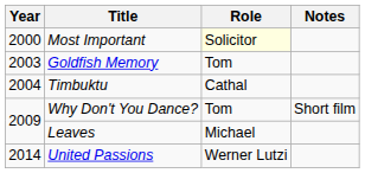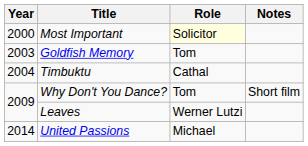 <table class="wikitable sortable">
 <tr>
 <th>Year</th>
 <th>Title</th>
 <th>Role</th>
 <th class="unsortable">Notes</th>
 </tr>
 <tr>
 <td>2000</td>
 <td><em>Most Important</em></td>
 <td style="background: lightyellow;">Solicitor</td>
 <td></td>
 </tr>
 <tr>
 <td>2003</td>
 <td><em><a href='#'>Goldfish Memory</a></em></td>
 <td>Tom</td>
 <td></td>
 </tr>
 <tr>
 <td>2004</td>
 <td><em>Timbuktu</em></td>
 <td>Cathal</td>
 <td></td>
 </tr>
 <tr>
 <td rowspan=2>2009</td>
 <td><em>Why Don't You Dance?</em></td>
 <td>Tom</td>
 <td>Short film</td>
 </tr>
 <tr>
 <td><em>Leaves</em></td>
-<td>Michael</td>
+<td>Werner Lutzi</td>
 <td></td>
 </tr>
 <tr>
 <td>2014</td>
 <td><em><a href='#'>United Passions</a></em></td>
-<td>Werner Lutzi</td>
+<td>Michael</td>
 <td></td>
 </tr>
 </table>
